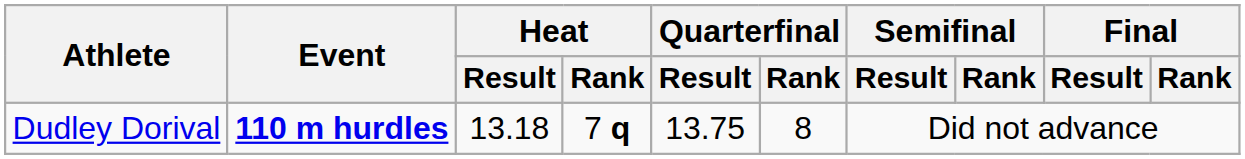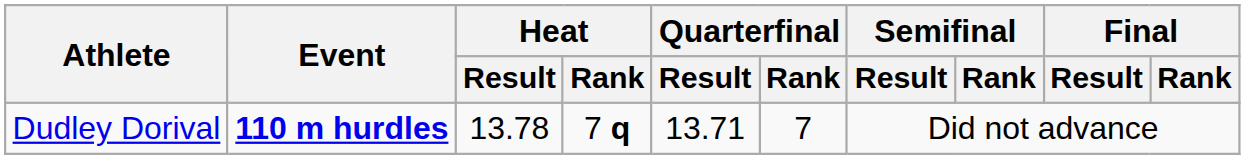 <table class=wikitable style="font-size:90%">
 <tr>
 <th rowspan="2">Athlete</th>
 <th rowspan="2">Event</th>
 <th colspan="2">Heat</th>
 <th colspan="2">Quarterfinal</th>
 <th colspan="2">Semifinal</th>
 <th colspan="2">Final</th>
 </tr>
 <tr style="font-size:95%">
 <th>Result</th>
 <th>Rank</th>
 <th>Result</th>
 <th>Rank</th>
 <th>Result</th>
 <th>Rank</th>
 <th>Result</th>
 <th>Rank</th>
 </tr>
 <tr align=center>
 <td align=left><a href='#'>Dudley Dorival</a></td>
 <td align=left><strong><a href='#'>110 m hurdles</a></strong></td>
-<td>13.18</td>
+<td>13.78</td>
 <td>7 <strong>q</strong></td>
-<td>13.75</td>
-<td>8</td>
+<td>13.71</td>
+<td>7</td>
 <td colspan=4>Did not advance</td>
 </tr>
 </table>
